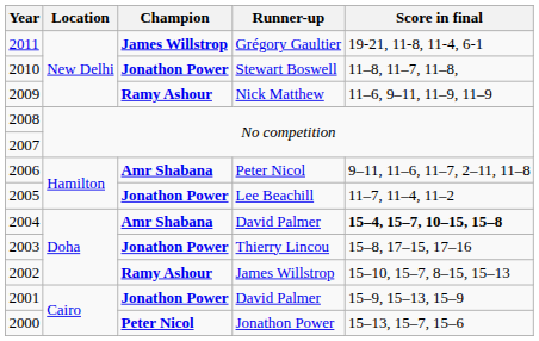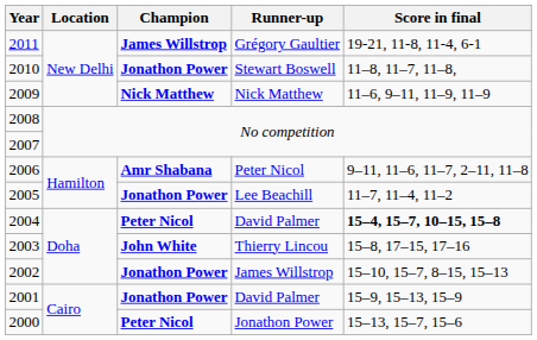 <table class="wikitable" style="font-size:95%;">
 <tr>
 <th>Year</th>
 <th>Location</th>
 <th>Champion</th>
 <th>Runner-up</th>
 <th>Score in final</th>
 </tr>
 <tr>
 <td><a href='#'>2011</a></td>
 <td rowspan=3> <a href='#'>New Delhi</a></td>
 <td> <strong><a href='#'>James Willstrop</a></strong></td>
 <td> <a href='#'>Grégory Gaultier</a></td>
 <td>19-21, 11-8, 11-4, 6-1</td>
 </tr>
 <tr>
 <td>2010</td>
 <td> <strong><a href='#'>Jonathon Power</a></strong></td>
 <td> <a href='#'>Stewart Boswell</a></td>
 <td>11–8, 11–7, 11–8,</td>
 </tr>
 <tr>
 <td>2009</td>
-<td> <strong><a href='#'>Ramy Ashour</a></strong></td>
+<td> <strong><a href='#'>Nick Matthew</a></strong></td>
 <td> <a href='#'>Nick Matthew</a></td>
 <td>11–6, 9–11, 11–9, 11–9</td>
 </tr>
 <tr>
 <td>2008</td>
 <td rowspan=2 colspan=4 align="center"><em>No competition</em></td>
 </tr>
 <tr>
 <td>2007</td>
 </tr>
 <tr>
 <td>2006</td>
 <td rowspan=2> <a href='#'>Hamilton</a></td>
 <td> <strong><a href='#'>Amr Shabana</a></strong></td>
 <td> <a href='#'>Peter Nicol</a></td>
 <td>9–11, 11–6, 11–7, 2–11, 11–8</td>
 </tr>
 <tr>
 <td>2005</td>
 <td> <strong><a href='#'>Jonathon Power</a></strong></td>
 <td> <a href='#'>Lee Beachill</a></td>
 <td>11–7, 11–4, 11–2</td>
 </tr>
 <tr>
 <td>2004</td>
 <td rowspan=3> <a href='#'>Doha</a></td>
-<td> <strong><a href='#'>Amr Shabana</a></strong></td>
+<td> <strong><a href='#'>Peter Nicol</a></strong></td>
 <td> <a href='#'>David Palmer</a></td>
 <td><strong>15–4, 15–7, 10–15, 15–8</strong></td>
 </tr>
 <tr>
 <td>2003</td>
-<td> <strong><a href='#'>Jonathon Power</a></strong></td>
+<td> <strong><a href='#'>John White</a></strong></td>
 <td> <a href='#'>Thierry Lincou</a></td>
 <td>15–8, 17–15, 17–16</td>
 </tr>
 <tr>
 <td>2002</td>
-<td> <strong><a href='#'>Ramy Ashour</a></strong></td>
+<td> <strong><a href='#'>Jonathon Power</a></strong></td>
 <td> <a href='#'>James Willstrop</a></td>
 <td>15–10, 15–7, 8–15, 15–13</td>
 </tr>
 <tr>
 <td>2001</td>
 <td rowspan=2> <a href='#'>Cairo</a></td>
 <td> <strong><a href='#'>Jonathon Power</a></strong></td>
 <td> <a href='#'>David Palmer</a></td>
 <td>15–9, 15–13, 15–9</td>
 </tr>
 <tr>
 <td>2000</td>
 <td> <strong><a href='#'>Peter Nicol</a></strong></td>
 <td> <a href='#'>Jonathon Power</a></td>
 <td>15–13, 15–7, 15–6</td>
 </tr>
 </table>
